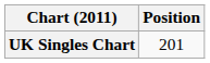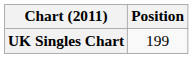 <table class="wikitable plainrowheaders">
 <tr>
 <th scope="col">Chart (2011)</th>
 <th scope="col">Position</th>
 </tr>
 <tr>
 <th scope="row">UK Singles Chart</th>
-<td style="text-align: center;">201</td>
+<td style="text-align: center;">199</td>
 </tr>
 </table>
